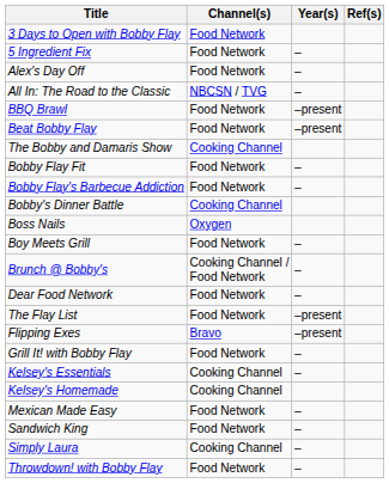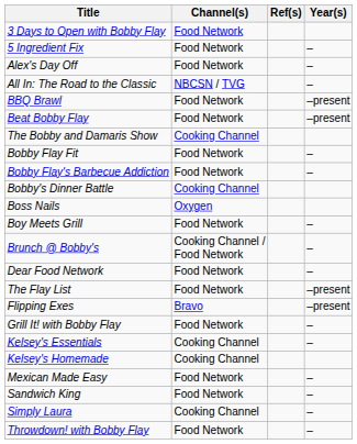 <table class="wikitable">
 <tr>
 <th>Title</th>
 <th>Channel(s)</th>
+<th>Ref(s)</th>
 <th>Year(s)</th>
-<th>Ref(s)</th>
 </tr>
 <tr>
 <td><em><a href='#'>3 Days to Open with Bobby Flay</a></em></td>
 <td><a href='#'>Food Network</a></td>
 <td></td>
 <td></td>
 </tr>
 <tr>
 <td><em><a href='#'>5 Ingredient Fix</a></em></td>
 <td>Food Network</td>
+<td></td>
 <td>–</td>
-<td></td>
 </tr>
 <tr>
 <td><em>Alex's Day Off</em></td>
 <td>Food Network</td>
+<td></td>
 <td>–</td>
-<td></td>
 </tr>
 <tr>
 <td><em>All In: The Road to the Classic</em></td>
 <td><a href='#'>NBCSN</a> / <a href='#'>TVG</a></td>
+<td></td>
 <td>–</td>
-<td></td>
 </tr>
 <tr>
 <td><em><a href='#'>BBQ Brawl</a></em></td>
 <td>Food Network</td>
+<td></td>
 <td>–present</td>
-<td></td>
 </tr>
 <tr>
 <td><em><a href='#'>Beat Bobby Flay</a></em></td>
 <td>Food Network</td>
+<td></td>
 <td>–present</td>
-<td></td>
 </tr>
 <tr>
 <td><em>The Bobby and Damaris Show</em></td>
 <td><a href='#'>Cooking Channel</a></td>
 <td></td>
 <td></td>
 </tr>
 <tr>
 <td><em>Bobby Flay Fit</em></td>
 <td>Food Network</td>
+<td></td>
 <td>–</td>
-<td></td>
 </tr>
 <tr>
 <td><em><a href='#'>Bobby Flay's Barbecue Addiction</a></em></td>
 <td>Food Network</td>
+<td></td>
 <td>–</td>
-<td></td>
 </tr>
 <tr>
 <td><em>Bobby's Dinner Battle</em></td>
 <td><a href='#'>Cooking Channel</a></td>
 <td></td>
 <td></td>
 </tr>
 <tr>
 <td><em>Boss Nails</em></td>
 <td><a href='#'>Oxygen</a></td>
 <td></td>
 <td></td>
 </tr>
 <tr>
 <td><em>Boy Meets Grill</em></td>
 <td>Food Network</td>
+<td></td>
 <td>–</td>
-<td></td>
 </tr>
 <tr>
 <td><em><a href='#'>Brunch @ Bobby's</a></em></td>
 <td>Cooking Channel / <br>Food Network</td>
+<td></td>
 <td>–</td>
-<td></td>
 </tr>
 <tr>
 <td><em>Dear Food Network</em></td>
 <td>Food Network</td>
+<td></td>
 <td>–</td>
-<td></td>
 </tr>
 <tr>
 <td><em>The Flay List</em></td>
 <td>Food Network</td>
+<td></td>
 <td>–present</td>
-<td></td>
 </tr>
 <tr>
 <td><em>Flipping Exes</em></td>
 <td><a href='#'>Bravo</a></td>
+<td></td>
 <td>–present</td>
-<td></td>
 </tr>
 <tr>
 <td><em>Grill It! with Bobby Flay</em></td>
 <td>Food Network</td>
+<td></td>
 <td>–</td>
-<td></td>
 </tr>
 <tr>
 <td><em><a href='#'>Kelsey's Essentials</a></em></td>
 <td>Cooking Channel</td>
+<td></td>
 <td>–</td>
-<td></td>
 </tr>
 <tr>
 <td><em><a href='#'>Kelsey's Homemade</a></em></td>
 <td>Cooking Channel</td>
 <td></td>
 <td></td>
 </tr>
 <tr>
 <td><em>Mexican Made Easy</em></td>
 <td>Food Network</td>
+<td></td>
 <td>–</td>
-<td></td>
 </tr>
 <tr>
 <td><em>Sandwich King</em></td>
 <td>Food Network</td>
+<td></td>
 <td>–</td>
-<td></td>
 </tr>
 <tr>
 <td><em><a href='#'>Simply Laura</a></em></td>
 <td>Cooking Channel</td>
+<td></td>
 <td>–</td>
-<td></td>
 </tr>
 <tr>
 <td><em><a href='#'>Throwdown! with Bobby Flay</a></em></td>
 <td>Food Network</td>
+<td></td>
 <td>–</td>
-<td></td>
 </tr>
 </table>
